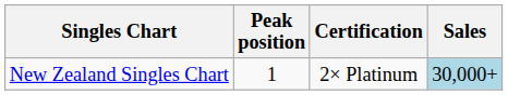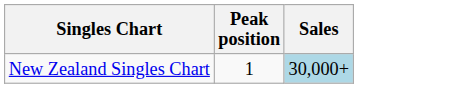 <table class="wikitable">
 <tr>
 <th>Singles Chart</th>
 <th>Peak<br>position</th>
-<th>Certification</th>
 <th>Sales</th>
 </tr>
 <tr>
 <td><a href='#'>New Zealand Singles Chart</a></td>
 <td style="text-align:center;">1</td>
-<td style="text-align:center;">2× Platinum</td>
 <td style="background: lightblue; text-align:center;">30,000+</td>
 </tr>
 </table>
